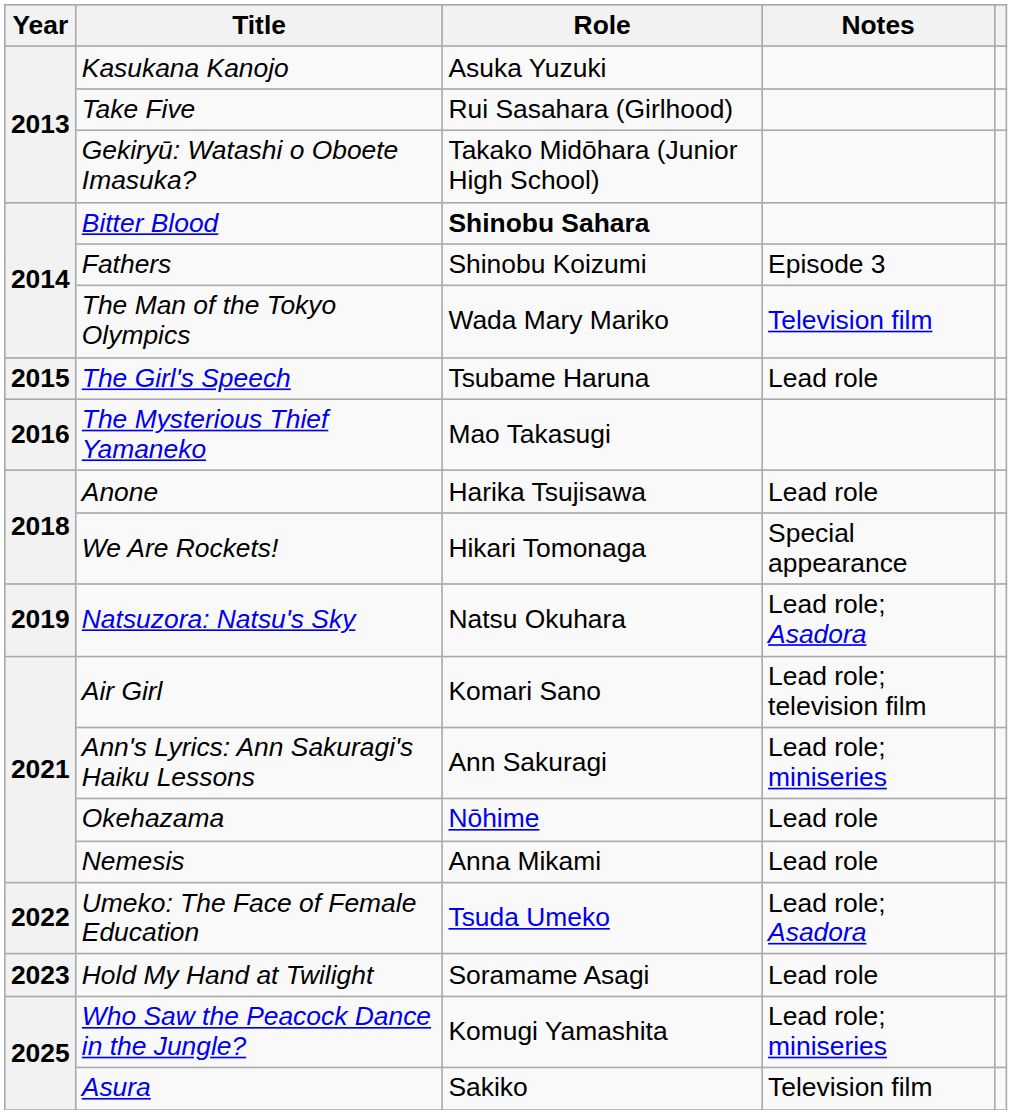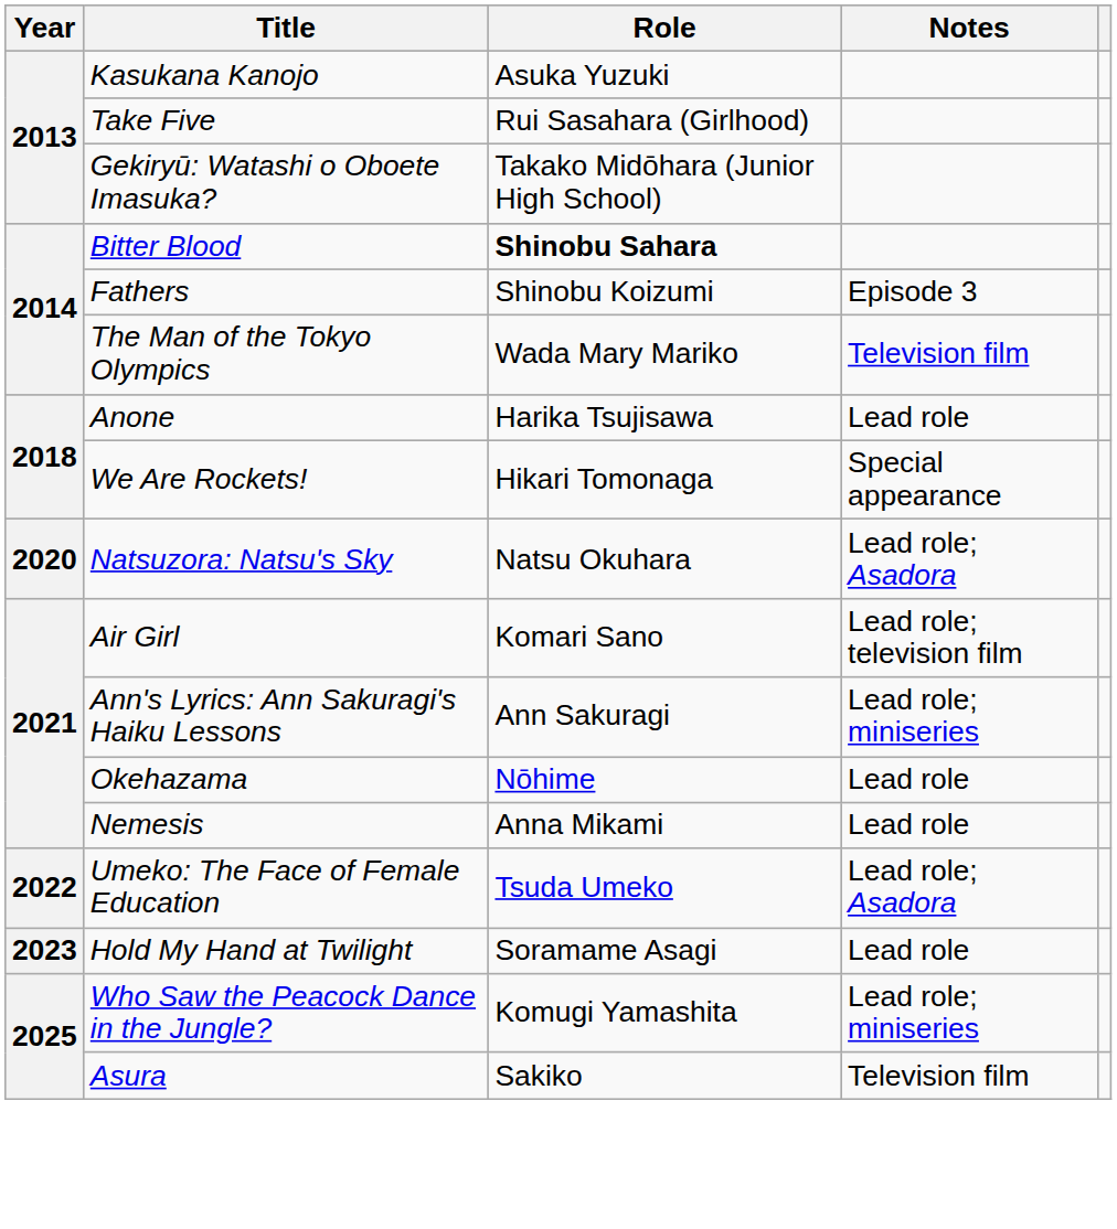 <table class="wikitable plainrowheaders sortable">
 <tr>
 <th scope="col">Year</th>
 <th scope="col">Title</th>
 <th scope="col">Role</th>
 <th scope="col" class="unsortable">Notes</th>
 <th scope="col" class="unsortable"></th>
 </tr>
 <tr>
 <th scope="row" rowspan="3">2013</th>
 <td><em>Kasukana Kanojo</em></td>
 <td>Asuka Yuzuki</td>
 <td></td>
 <td style="text-align:center"></td>
 </tr>
 <tr>
 <td><em>Take Five</em></td>
 <td>Rui Sasahara (Girlhood)</td>
 <td></td>
 <td style="text-align:center"></td>
 </tr>
 <tr>
 <td><em>Gekiryū: Watashi o Oboete Imasuka?</em></td>
 <td>Takako Midōhara (Junior High School)</td>
 <td></td>
 <td style="text-align:center"></td>
 </tr>
 <tr>
 <th scope="row" rowspan="3">2014</th>
 <td><em><a href='#'>Bitter Blood</a></em></td>
 <td><strong>Shinobu Sahara</strong></td>
 <td></td>
 <td style="text-align:center"></td>
 </tr>
 <tr>
 <td><em>Fathers</em></td>
 <td>Shinobu Koizumi</td>
 <td>Episode 3</td>
 <td style="text-align:center"></td>
 </tr>
 <tr>
 <td><em>The Man of the Tokyo Olympics</em></td>
 <td>Wada Mary Mariko</td>
 <td><a href='#'>Television film</a></td>
 <td style="text-align:center"></td>
 </tr>
 <tr>
-<th scope="row">2015</th>
-<td><em><a href='#'>The Girl's Speech</a></em></td>
-<td>Tsubame Haruna</td>
-<td>Lead role</td>
-<td style="text-align:center"></td>
-</tr>
-<tr>
-<th scope="row">2016</th>
-<td><em><a href='#'>The Mysterious Thief Yamaneko</a></em></td>
-<td>Mao Takasugi</td>
-<td></td>
-<td style="text-align:center"></td>
-</tr>
-<tr>
 <th scope="row" rowspan=2>2018</th>
 <td><em>Anone</em></td>
 <td>Harika Tsujisawa</td>
 <td>Lead role</td>
 <td style="text-align:center"></td>
 </tr>
 <tr>
 <td><em>We Are Rockets!</em></td>
 <td>Hikari Tomonaga</td>
 <td>Special appearance</td>
 <td style="text-align:center"></td>
 </tr>
 <tr>
-<th scope="row">2019</th>
+<th scope="row">2020</th>
 <td><em><a href='#'>Natsuzora: Natsu's Sky</a></em></td>
 <td>Natsu Okuhara</td>
 <td>Lead role; <em><a href='#'>Asadora</a></em></td>
 <td style="text-align:center"></td>
 </tr>
 <tr>
 <th scope="row" rowspan=4>2021</th>
 <td><em>Air Girl</em></td>
 <td>Komari Sano</td>
 <td>Lead role; television film</td>
 <td style="text-align:center"></td>
 </tr>
 <tr>
 <td><em>Ann's Lyrics: Ann Sakuragi's Haiku Lessons</em></td>
 <td>Ann Sakuragi</td>
 <td>Lead role; <a href='#'>miniseries</a></td>
 <td style="text-align:center"></td>
 </tr>
 <tr>
 <td><em>Okehazama</em></td>
 <td><a href='#'>Nōhime</a></td>
 <td>Lead role</td>
 <td style="text-align:center"></td>
 </tr>
 <tr>
 <td><em>Nemesis</em></td>
 <td>Anna Mikami</td>
 <td>Lead role</td>
 <td style="text-align:center"></td>
 </tr>
 <tr>
 <th scope="row">2022</th>
 <td><em>Umeko: The Face of Female Education</em></td>
 <td><a href='#'>Tsuda Umeko</a></td>
 <td>Lead role; <em><a href='#'>Asadora</a></em></td>
 <td style="text-align:center"></td>
 </tr>
 <tr>
 <th scope="row">2023</th>
 <td><em>Hold My Hand at Twilight</em></td>
 <td>Soramame Asagi</td>
 <td>Lead role</td>
 <td style="text-align:center"></td>
 </tr>
 <tr>
 <th scope="row" rowspan=2>2025</th>
 <td><em><a href='#'>Who Saw the Peacock Dance in the Jungle?</a></em></td>
 <td>Komugi Yamashita</td>
 <td>Lead role; <a href='#'>miniseries</a></td>
 <td style="text-align:center"></td>
 </tr>
 <tr>
 <td><em><a href='#'>Asura</a></em></td>
 <td>Sakiko</td>
 <td>Television film</td>
 <td style="text-align:center"></td>
 </tr>
 <tr>
 </tr>
 </table>
